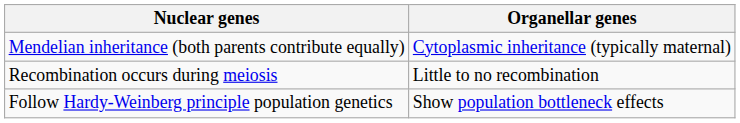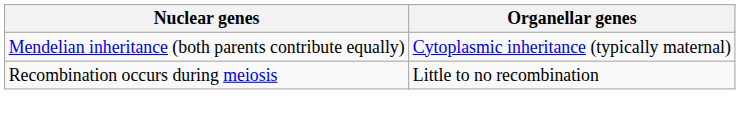 <table class="wikitable">
 <tr>
 <th>Nuclear genes</th>
 <th>Organellar genes</th>
 </tr>
 <tr>
 <td><a href='#'>Mendelian inheritance</a> (both parents contribute equally)</td>
 <td><a href='#'>Cytoplasmic inheritance</a> (typically maternal)</td>
 </tr>
 <tr>
 <td>Recombination occurs during <a href='#'>meiosis</a></td>
 <td>Little to no recombination</td>
 </tr>
-<tr>
-<td>Follow <a href='#'>Hardy-Weinberg principle</a> population genetics</td>
-<td>Show <a href='#'>population bottleneck</a> effects</td>
-</tr>
 </table>
